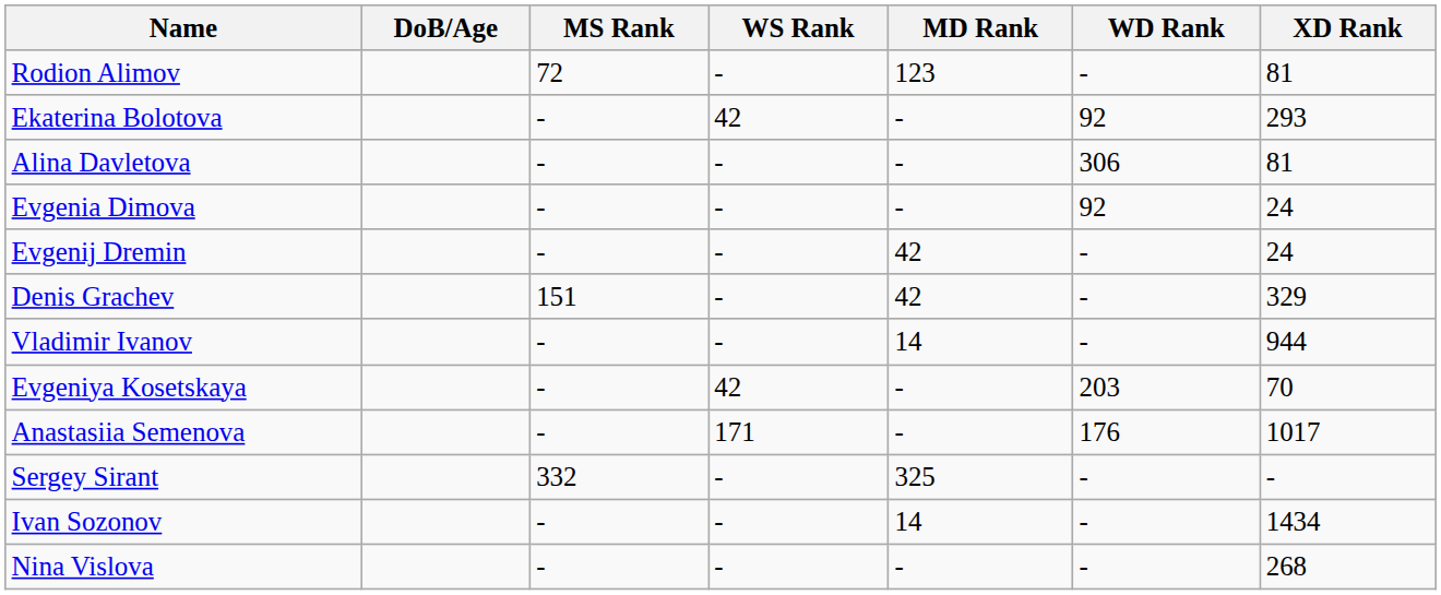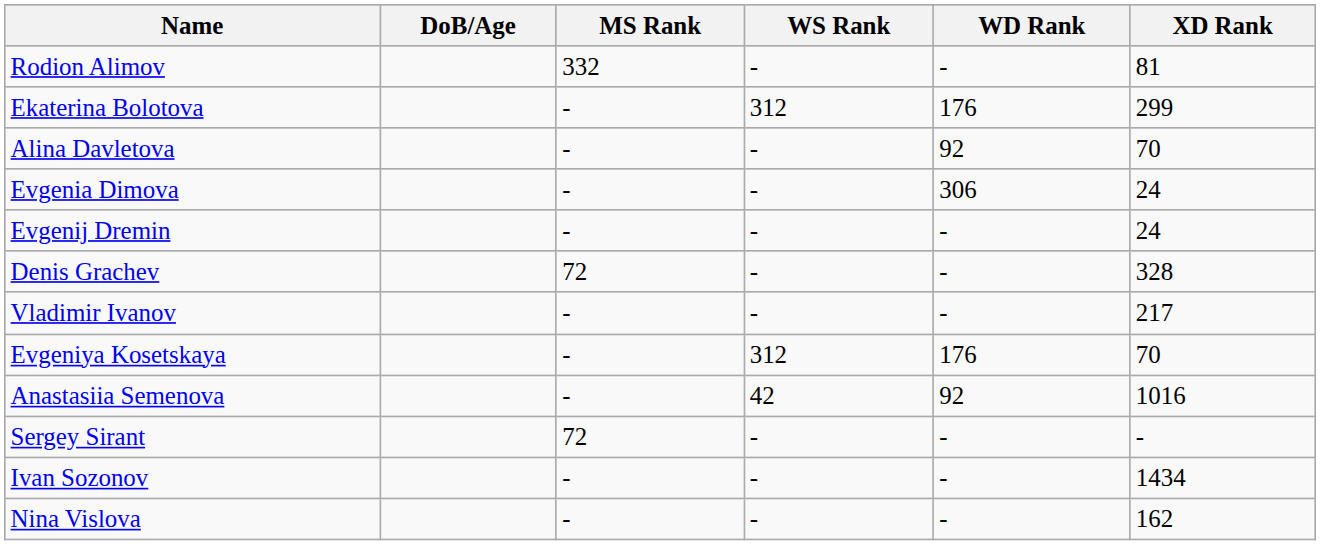 <table class="wikitable"  style="width:800px; font-size:95%;">
 <tr>
 <th align="left">Name</th>
 <th align="left">DoB/Age</th>
 <th align="left">MS Rank</th>
 <th align="left">WS Rank</th>
-<th align="left">MD Rank</th>
 <th align="left">WD Rank</th>
 <th align="left">XD Rank</th>
 </tr>
 <tr>
 <td><a href='#'>Rodion Alimov</a></td>
 <td></td>
-<td>72</td>
+<td>332</td>
 <td>-</td>
-<td>123</td>
 <td>-</td>
 <td>81</td>
 </tr>
 <tr>
 <td><a href='#'>Ekaterina Bolotova</a></td>
 <td></td>
 <td>-</td>
-<td>42</td>
-<td>-</td>
-<td>92</td>
-<td>293</td>
+<td>312</td>
+<td>176</td>
+<td>299</td>
 </tr>
 <tr>
 <td><a href='#'>Alina Davletova</a></td>
 <td></td>
 <td>-</td>
 <td>-</td>
-<td>-</td>
-<td>306</td>
-<td>81</td>
+<td>92</td>
+<td>70</td>
 </tr>
 <tr>
 <td><a href='#'>Evgenia Dimova</a></td>
 <td></td>
 <td>-</td>
 <td>-</td>
-<td>-</td>
-<td>92</td>
+<td>306</td>
 <td>24</td>
 </tr>
 <tr>
 <td><a href='#'>Evgenij Dremin</a></td>
 <td></td>
 <td>-</td>
 <td>-</td>
-<td>42</td>
 <td>-</td>
 <td>24</td>
 </tr>
 <tr>
 <td><a href='#'>Denis Grachev</a></td>
 <td></td>
-<td>151</td>
+<td>72</td>
 <td>-</td>
-<td>42</td>
 <td>-</td>
-<td>329</td>
+<td>328</td>
 </tr>
 <tr>
 <td><a href='#'>Vladimir Ivanov</a></td>
 <td></td>
 <td>-</td>
 <td>-</td>
-<td>14</td>
 <td>-</td>
-<td>944</td>
+<td>217</td>
 </tr>
 <tr>
 <td><a href='#'>Evgeniya Kosetskaya</a></td>
 <td></td>
 <td>-</td>
-<td>42</td>
-<td>-</td>
-<td>203</td>
+<td>312</td>
+<td>176</td>
 <td>70</td>
 </tr>
 <tr>
 <td><a href='#'>Anastasiia Semenova</a></td>
 <td></td>
 <td>-</td>
-<td>171</td>
-<td>-</td>
-<td>176</td>
-<td>1017</td>
+<td>42</td>
+<td>92</td>
+<td>1016</td>
 </tr>
 <tr>
 <td><a href='#'>Sergey Sirant</a></td>
 <td></td>
-<td>332</td>
+<td>72</td>
 <td>-</td>
-<td>325</td>
 <td>-</td>
 <td>-</td>
 </tr>
 <tr>
 <td><a href='#'>Ivan Sozonov</a></td>
 <td></td>
 <td>-</td>
 <td>-</td>
-<td>14</td>
 <td>-</td>
 <td>1434</td>
 </tr>
 <tr>
 <td><a href='#'>Nina Vislova</a></td>
 <td></td>
 <td>-</td>
 <td>-</td>
 <td>-</td>
-<td>-</td>
-<td>268</td>
+<td>162</td>
 </tr>
 </table>
